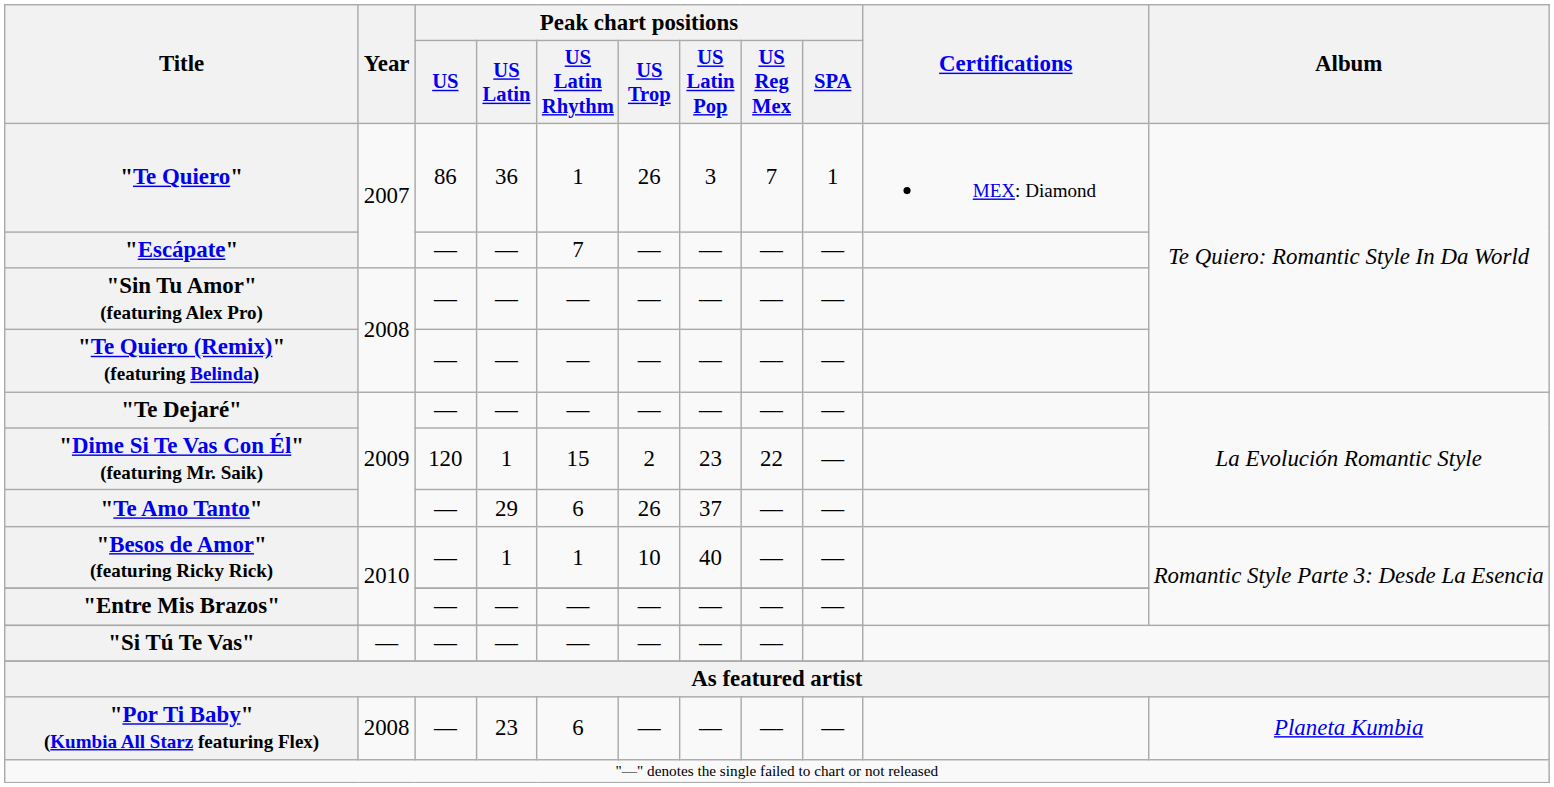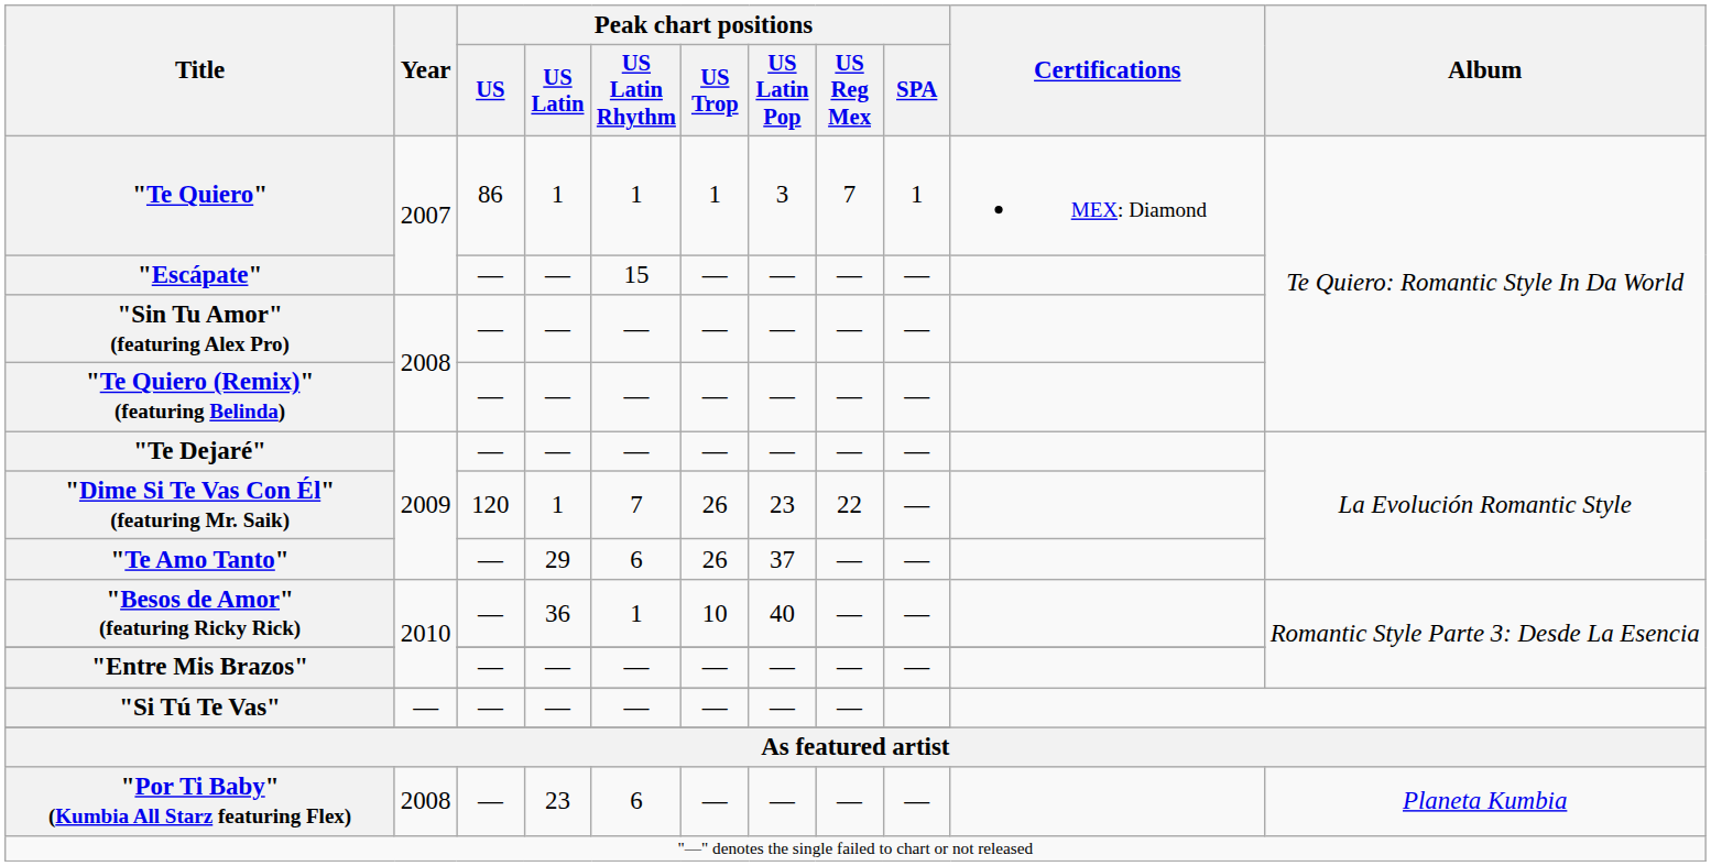 <table class="wikitable plainrowheaders" style="text-align:center;" border="1">
 <tr>
 <th scope="col" rowspan="2" style="width:15em;">Title</th>
 <th scope="col" rowspan="2">Year</th>
 <th scope="col" colspan="7">Peak chart positions</th>
 <th scope="col" rowspan="2" style="width:12em;"><a href='#'>Certifications</a></th>
 <th scope="col" rowspan="2">Album</th>
 </tr>
 <tr>
 <th scope="col" style="width:2.5em;font-size:90%;"><a href='#'>US</a><br></th>
 <th scope="col" style="width:2.5em;font-size:90%;"><a href='#'>US<br>Latin</a><br></th>
 <th scope="col" style="width:2.5em;font-size:90%;"><a href='#'>US<br>Latin Rhythm</a><br></th>
 <th scope="col" style="width:2.5em;font-size:90%;"><a href='#'>US<br>Trop</a><br></th>
 <th scope="col" style="width:2.5em;font-size:90%;"><a href='#'>US<br>Latin<br>Pop</a><br></th>
 <th scope="col" style="width:2.5em;font-size:90%;"><a href='#'>US<br>Reg<br>Mex</a><br></th>
 <th scope="col" style="width:2.5em;font-size:90%;"><a href='#'>SPA</a><br></th>
 </tr>
 <tr>
 <th scope="row">"<a href='#'>Te Quiero</a>"</th>
 <td rowspan=2>2007</td>
 <td>86</td>
-<td>36</td>
 <td>1</td>
-<td>26</td>
+<td>1</td>
+<td>1</td>
 <td>3</td>
 <td>7</td>
 <td>1</td>
 <td><br><ul><li><small><a href='#'>MEX</a>: Diamond</small></li></ul></td>
 <td rowspan="4"><em>Te Quiero: Romantic Style In Da World</em></td>
 </tr>
 <tr>
 <th scope="row">"<a href='#'>Escápate</a>"</th>
 <td>—</td>
 <td>—</td>
-<td>7</td>
+<td>15</td>
 <td>—</td>
 <td>—</td>
 <td>—</td>
 <td>—</td>
 <td></td>
 </tr>
 <tr>
 <th scope="row">"Sin Tu Amor" <small><br>(featuring Alex Pro)</small></th>
 <td rowspan=2>2008</td>
 <td>—</td>
 <td>—</td>
 <td>—</td>
 <td>—</td>
 <td>—</td>
 <td>—</td>
 <td>—</td>
 <td></td>
 </tr>
 <tr>
 <th scope="row">"<a href='#'>Te Quiero (Remix)</a>"  <small><br>(featuring <a href='#'>Belinda</a>)</small></th>
 <td>—</td>
 <td>—</td>
 <td>—</td>
 <td>—</td>
 <td>—</td>
 <td>—</td>
 <td>—</td>
 <td></td>
 </tr>
 <tr>
 <th scope="row">"Te Dejaré"</th>
 <td rowspan=3>2009</td>
 <td>—</td>
 <td>—</td>
 <td>—</td>
 <td>—</td>
 <td>—</td>
 <td>—</td>
 <td>—</td>
 <td></td>
 <td rowspan="3"><em>La Evolución Romantic Style</em></td>
 </tr>
 <tr>
 <th scope="row">"<a href='#'>Dime Si Te Vas Con Él</a>" <small><br>(featuring Mr. Saik)</small></th>
 <td>120</td>
 <td>1</td>
-<td>15</td>
-<td>2</td>
+<td>7</td>
+<td>26</td>
 <td>23</td>
 <td>22</td>
 <td>—</td>
 <td></td>
 </tr>
 <tr>
 <th scope="row">"<a href='#'>Te Amo Tanto</a>"</th>
 <td>—</td>
 <td>29</td>
 <td>6</td>
 <td>26</td>
 <td>37</td>
 <td>—</td>
 <td>—</td>
 <td></td>
 </tr>
 <tr>
 <th scope="row">"<a href='#'>Besos de Amor</a>" <small><br>(featuring Ricky Rick)</small></th>
 <td rowspan=3>2010</td>
 <td>—</td>
-<td>1</td>
+<td>36</td>
 <td>1</td>
 <td>10</td>
 <td>40</td>
 <td>—</td>
 <td>—</td>
 <td></td>
 <td rowspan="3"><em>Romantic Style Parte 3: Desde La Esencia</em></td>
 </tr>
 <tr>
 </tr>
 <tr>
 <th scope="row">"Entre Mis Brazos"</th>
 <td>—</td>
 <td>—</td>
 <td>—</td>
 <td>—</td>
 <td>—</td>
 <td>—</td>
 <td>—</td>
 <td></td>
 </tr>
 <tr>
 </tr>
 <tr>
 <th scope="row">"Si Tú Te Vas"</th>
 <td>—</td>
 <td>—</td>
 <td>—</td>
 <td>—</td>
 <td>—</td>
 <td>—</td>
 <td>—</td>
 <td></td>
 </tr>
 <tr>
 </tr>
 <tr>
 <th colspan="15">As featured artist</th>
 </tr>
 <tr>
 <th scope="row">"<a href='#'>Por Ti Baby</a>" <small><br>(<a href='#'>Kumbia All Starz</a> featuring Flex)</small></th>
 <td>2008</td>
 <td>—</td>
 <td>23</td>
 <td>6</td>
 <td>—</td>
 <td>—</td>
 <td>—</td>
 <td>—</td>
 <td></td>
 <td rowspan="1"><em><a href='#'>Planeta Kumbia</a></em></td>
 </tr>
 <tr>
 <td colspan="15" style="font-size:8pt">"—" denotes the single failed to chart or not released</td>
 </tr>
 </table>
